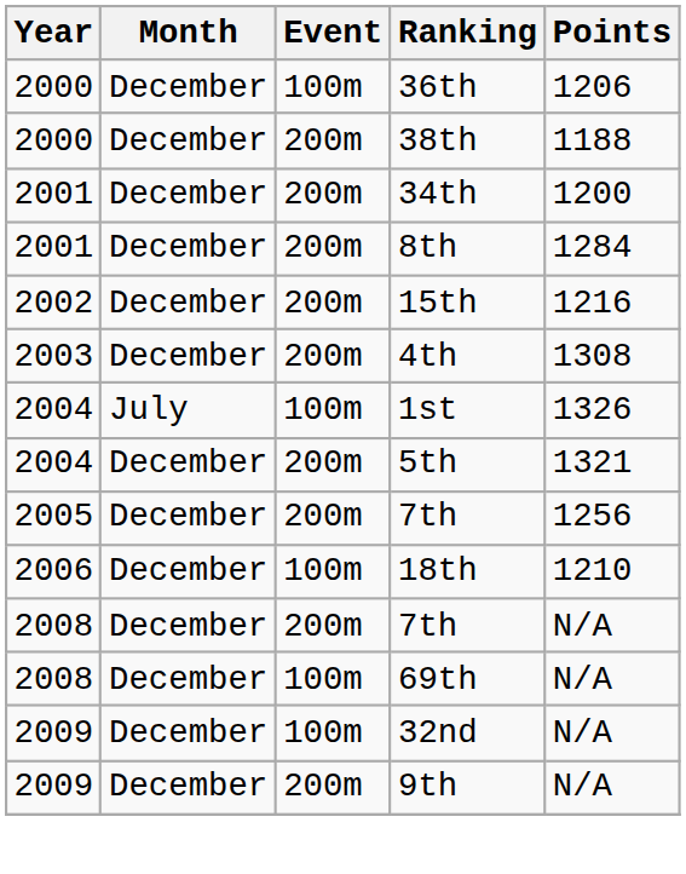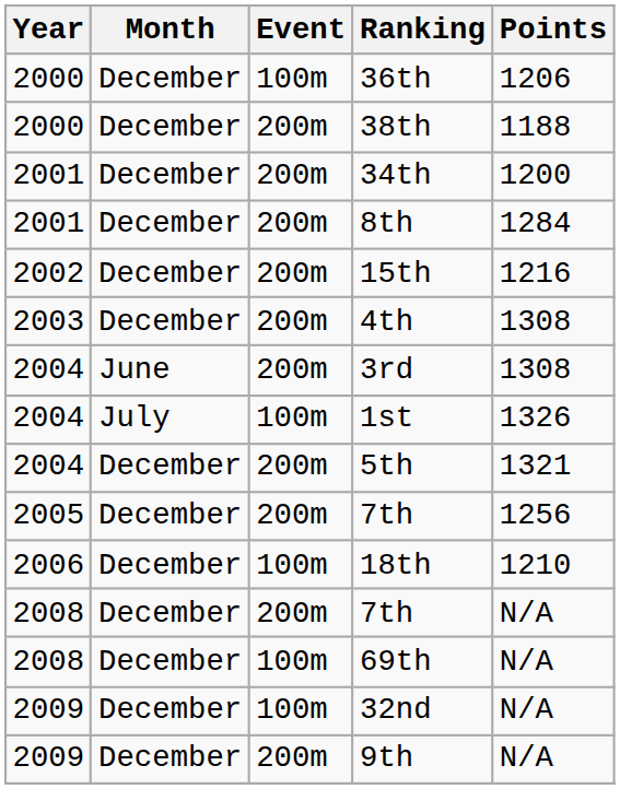 <table class="wikitable">
 <tr>
 <th>Year</th>
 <th>Month</th>
 <th>Event</th>
 <th>Ranking</th>
 <th>Points</th>
 </tr>
 <tr>
 <td>2000</td>
 <td>December</td>
 <td>100m</td>
 <td>36th</td>
 <td>1206</td>
 </tr>
 <tr>
 <td>2000</td>
 <td>December</td>
 <td>200m</td>
 <td>38th</td>
 <td>1188</td>
 </tr>
 <tr>
 <td>2001</td>
 <td>December</td>
 <td>200m</td>
 <td>34th</td>
 <td>1200</td>
 </tr>
 <tr>
 <td>2001</td>
 <td>December</td>
 <td>200m</td>
 <td>8th</td>
 <td>1284</td>
 </tr>
 <tr>
 <td>2002</td>
 <td>December</td>
 <td>200m</td>
 <td>15th</td>
 <td>1216</td>
 </tr>
 <tr>
 <td>2003</td>
 <td>December</td>
 <td>200m</td>
 <td>4th</td>
+<td>1308</td>
+</tr>
+<tr>
+<td>2004</td>
+<td>June</td>
+<td>200m</td>
+<td>3rd</td>
 <td>1308</td>
 </tr>
 <tr>
 <td>2004</td>
 <td>July</td>
 <td>100m</td>
 <td>1st</td>
 <td>1326</td>
 </tr>
 <tr>
 <td>2004</td>
 <td>December</td>
 <td>200m</td>
 <td>5th</td>
 <td>1321</td>
 </tr>
 <tr>
 <td>2005</td>
 <td>December</td>
 <td>200m</td>
 <td>7th</td>
 <td>1256</td>
 </tr>
 <tr>
 <td>2006</td>
 <td>December</td>
 <td>100m</td>
 <td>18th</td>
 <td>1210</td>
 </tr>
 <tr>
 <td>2008</td>
 <td>December</td>
 <td>200m</td>
 <td>7th</td>
 <td>N/A</td>
 </tr>
 <tr>
 <td>2008</td>
 <td>December</td>
 <td>100m</td>
 <td>69th</td>
 <td>N/A</td>
 </tr>
 <tr>
 <td>2009</td>
 <td>December</td>
 <td>100m</td>
 <td>32nd</td>
 <td>N/A</td>
 </tr>
 <tr>
 <td>2009</td>
 <td>December</td>
 <td>200m</td>
 <td>9th</td>
 <td>N/A</td>
 </tr>
 <tr>
 </tr>
 </table>
